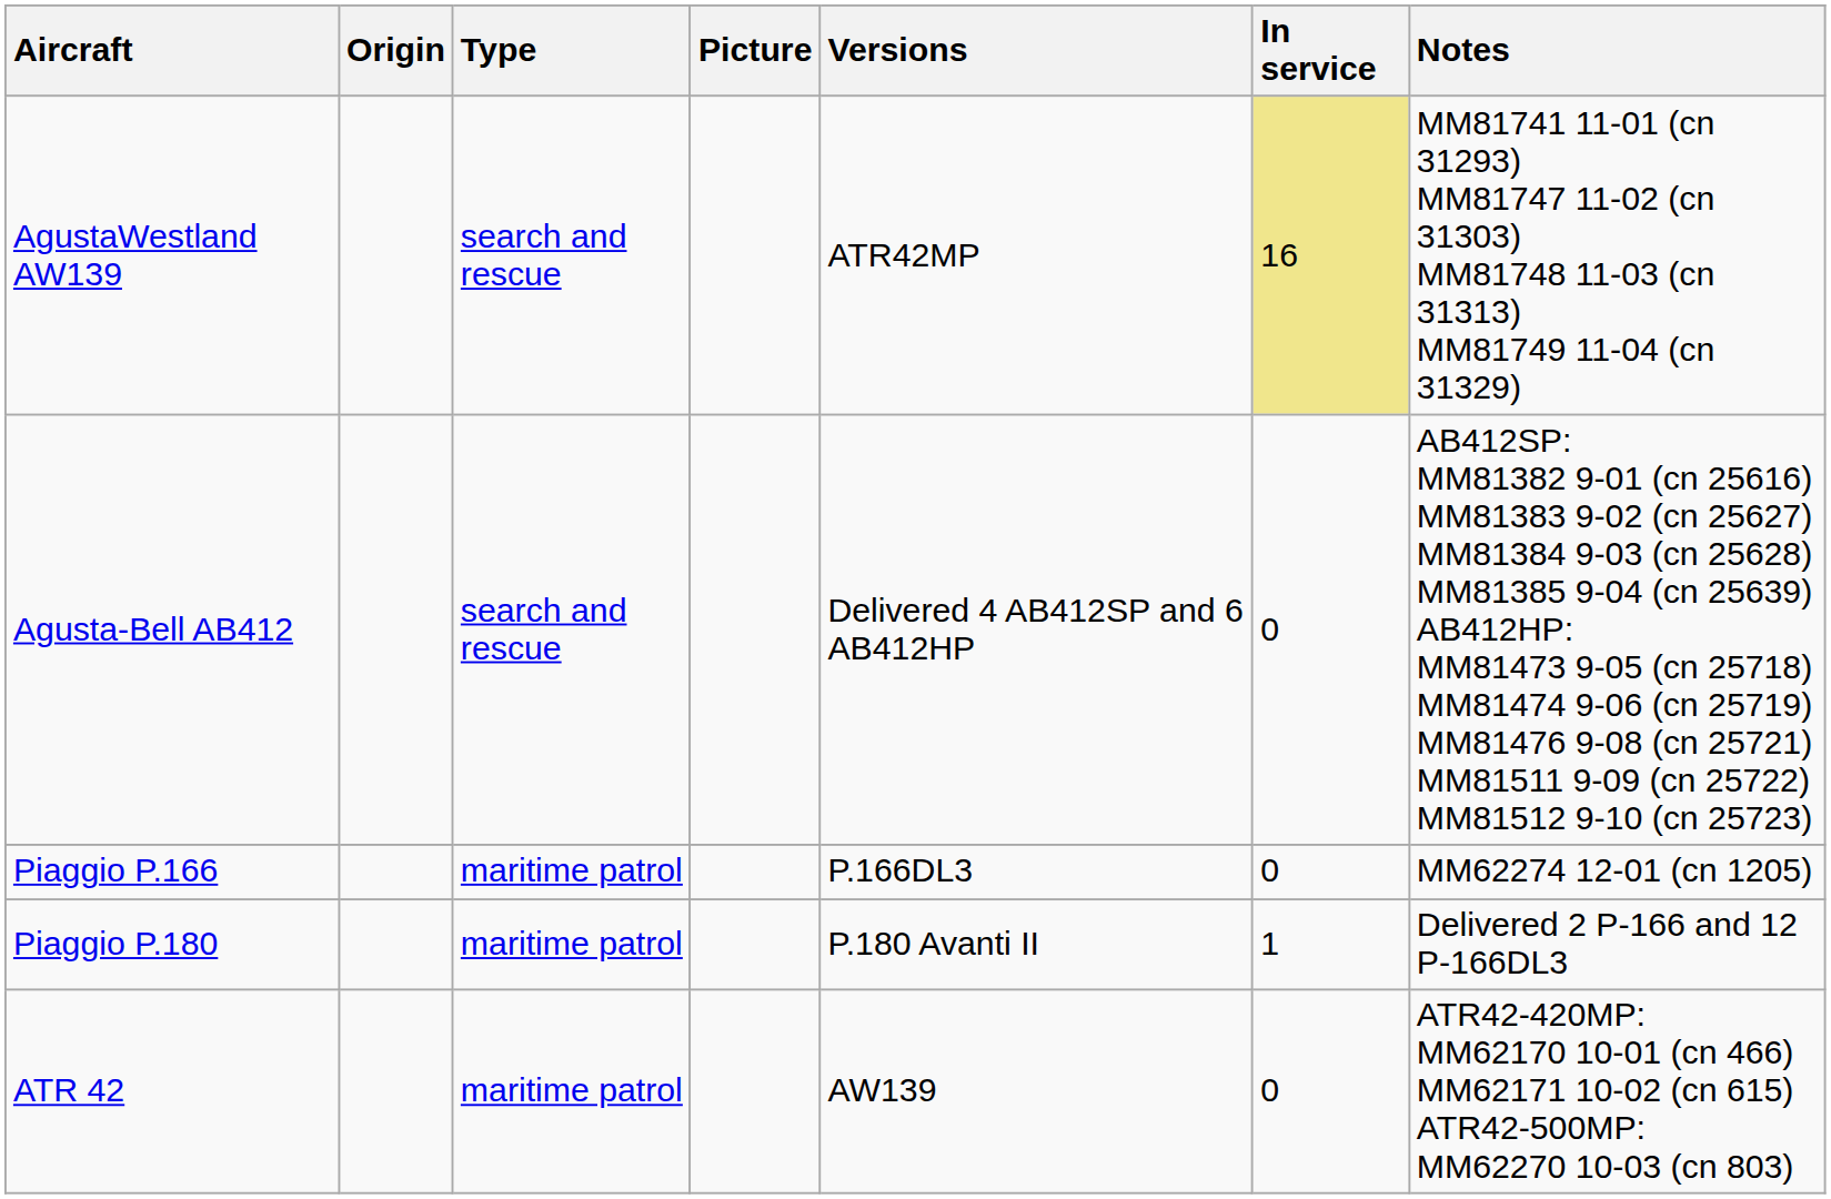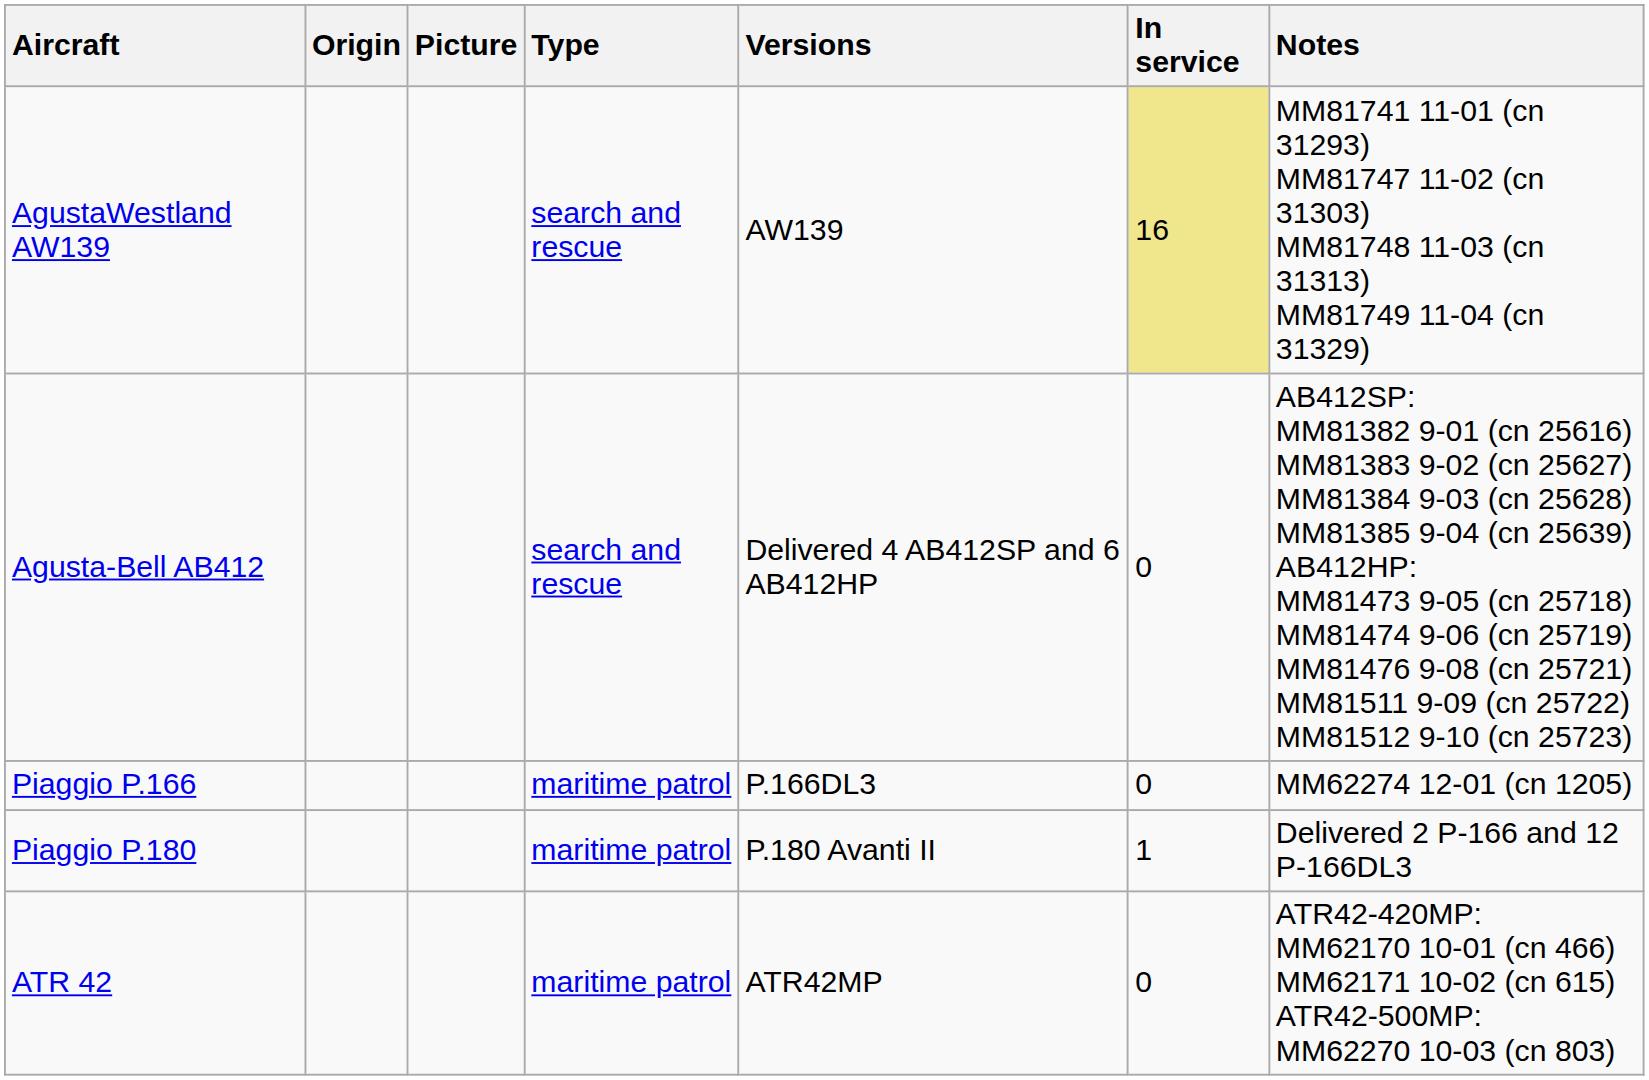 <table class="wikitable">
 <tr>
 <th style="text-align: left;">Aircraft</th>
 <th style="text-align: left;">Origin</th>
+<th style="text-align: left;">Picture</th>
 <th style="text-align: left;">Type</th>
-<th style="text-align: left;">Picture</th>
 <th style="text-align: left;">Versions</th>
 <th style="text-align: left;">In service</th>
 <th style="text-align: left;">Notes</th>
 </tr>
 <tr>
 <td><a href='#'>AgustaWestland AW139</a></td>
 <td></td>
+<td></td>
 <td><a href='#'>search and rescue</a></td>
-<td></td>
-<td>ATR42MP</td>
+<td>AW139</td>
 <td style="background: khaki;">16</td>
 <td>MM81741 11-01 (cn 31293)<br>MM81747 11-02 (cn 31303)<br>MM81748 11-03 (cn 31313)<br>MM81749 11-04 (cn 31329)</td>
 </tr>
 <tr>
 <td><a href='#'>Agusta-Bell AB412</a></td>
 <td></td>
+<td></td>
 <td><a href='#'>search and rescue</a></td>
-<td></td>
 <td>Delivered 4 AB412SP and 6 AB412HP</td>
 <td>0</td>
 <td>AB412SP:<br>MM81382 9-01 (cn 25616)<br>MM81383 9-02 (cn 25627)<br>MM81384 9-03 (cn 25628)<br>MM81385 9-04 (cn 25639)<br>AB412HP:<br>MM81473 9-05 (cn 25718)<br>MM81474 9-06 (cn 25719)<br>MM81476 9-08 (cn 25721)<br>MM81511 9-09 (cn 25722)<br>MM81512 9-10 (cn 25723)</td>
 </tr>
 <tr>
 <td><a href='#'>Piaggio P.166</a></td>
 <td></td>
+<td></td>
 <td><a href='#'>maritime patrol</a></td>
-<td></td>
 <td>P.166DL3</td>
 <td>0</td>
 <td>MM62274 12-01 (cn 1205)</td>
 </tr>
 <tr>
 <td><a href='#'>Piaggio P.180</a></td>
 <td></td>
+<td></td>
 <td><a href='#'>maritime patrol</a></td>
-<td></td>
 <td>P.180 Avanti II</td>
 <td>1</td>
 <td>Delivered 2 P-166 and 12 P-166DL3</td>
 </tr>
 <tr>
 <td><a href='#'>ATR 42</a></td>
 <td><br></td>
+<td></td>
 <td><a href='#'>maritime patrol</a></td>
-<td></td>
-<td>AW139</td>
+<td>ATR42MP</td>
 <td>0</td>
 <td>ATR42-420MP:<br>MM62170 10-01 (cn 466)<br>MM62171 10-02 (cn 615)<br>ATR42-500MP:<br>MM62270 10-03 (cn 803)</td>
 </tr>
 </table>
